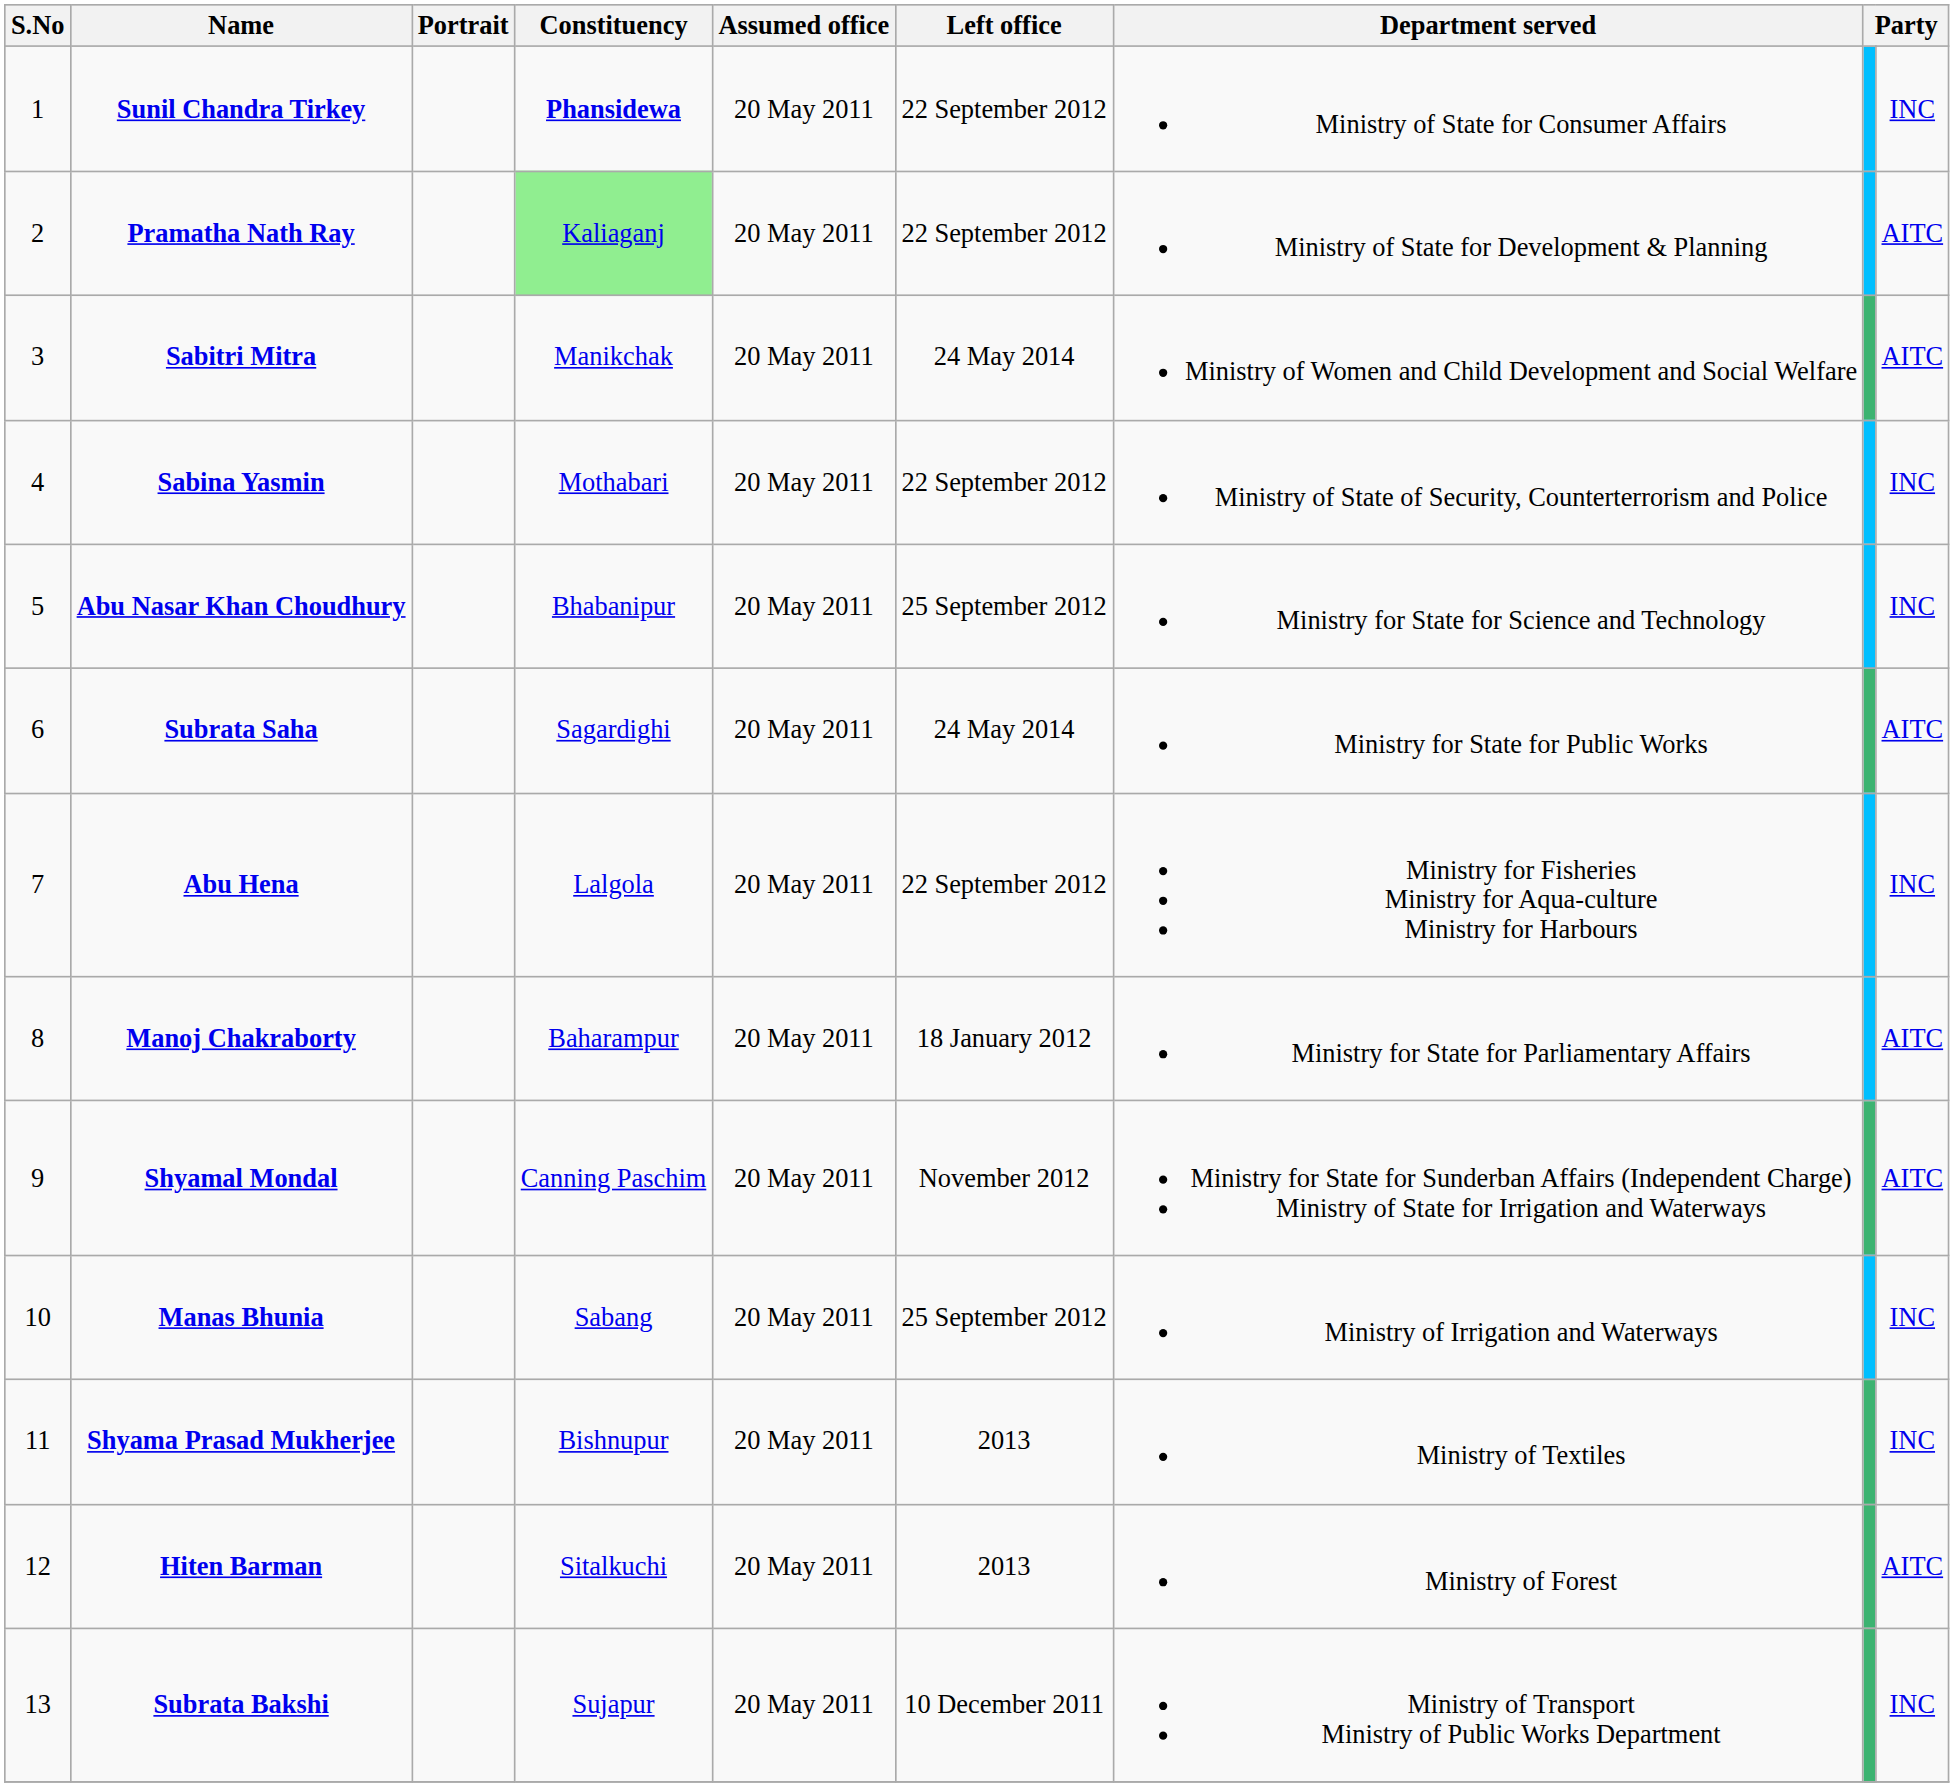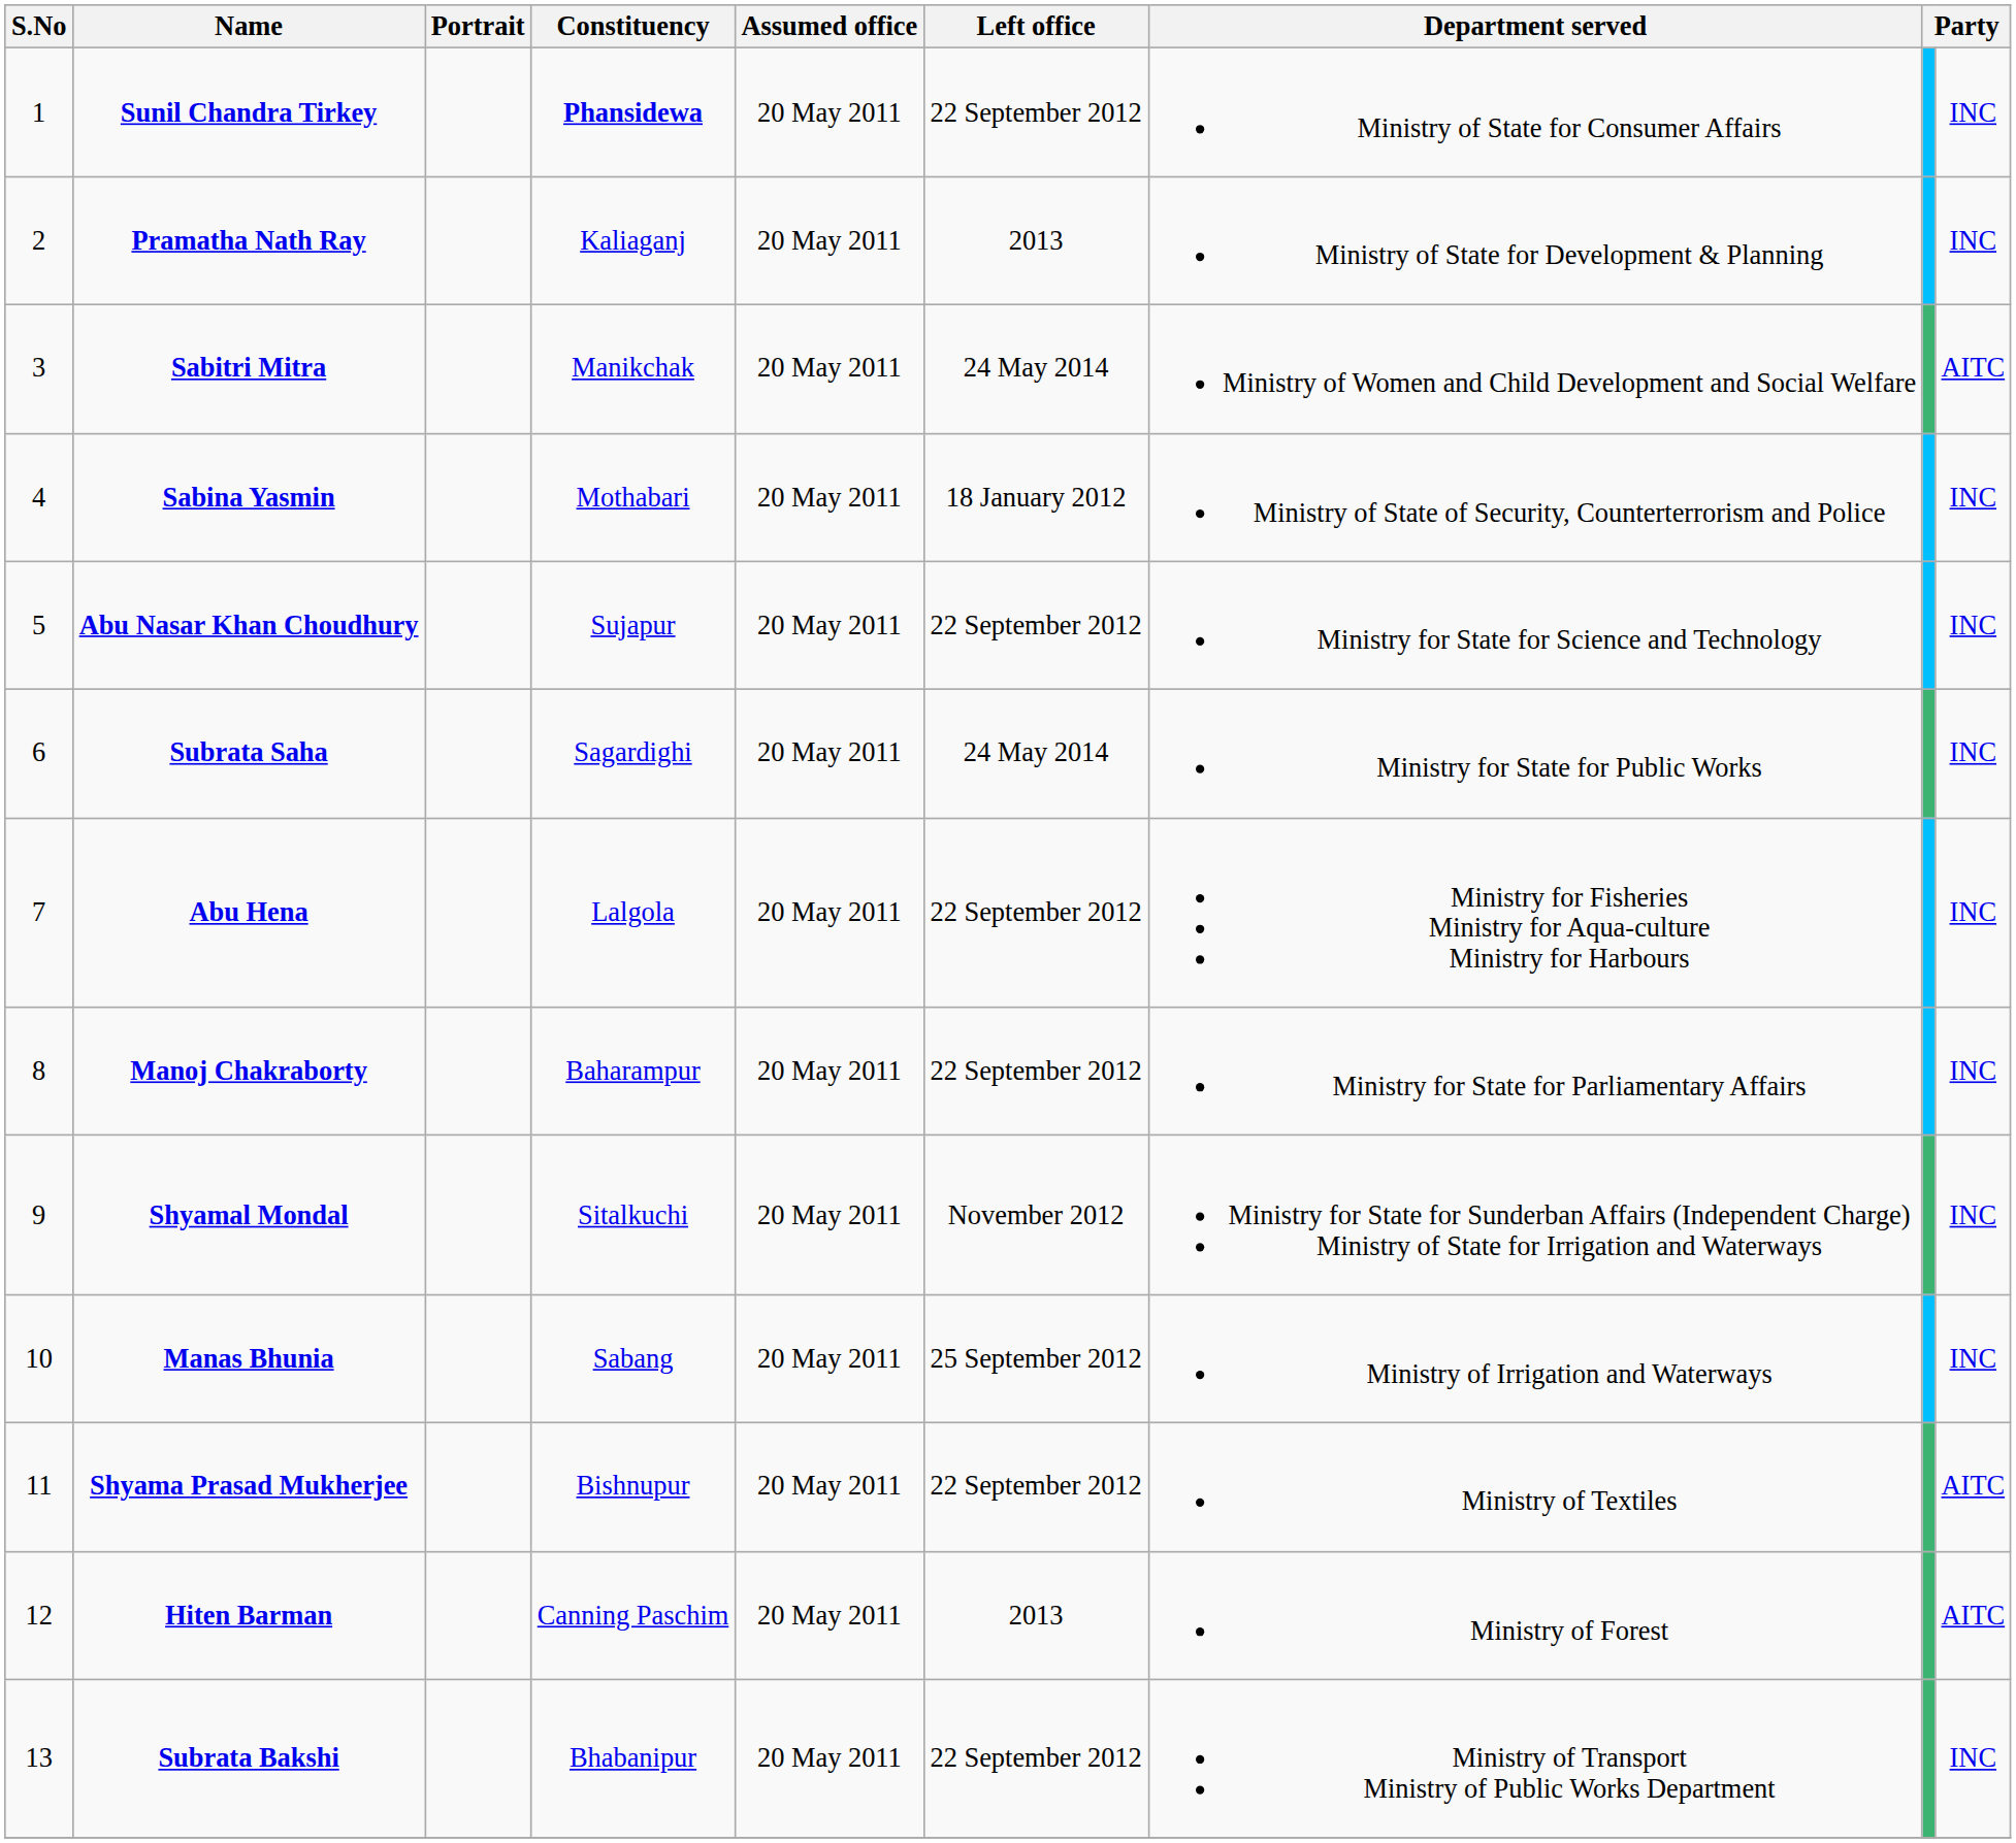 <table class="wikitable sortable" style="text-align:center;">
 <tr>
 <th>S.No</th>
 <th>Name</th>
 <th>Portrait</th>
 <th>Constituency</th>
 <th>Assumed office</th>
 <th>Left office</th>
 <th>Department served</th>
 <th colspan="2" scope="col">Party</th>
 </tr>
 <tr>
 <td>1</td>
 <td><strong><a href='#'>Sunil Chandra Tirkey</a></strong></td>
 <td></td>
 <td><strong><a href='#'>Phansidewa</a></strong></td>
 <td>20 May 2011</td>
 <td>22 September 2012</td>
 <td><br><ul><li>Ministry of State for Consumer Affairs</li></ul></td>
 <td bgcolor=#00BFFF></td>
 <td><a href='#'>INC</a></td>
 </tr>
 <tr>
 <td>2</td>
 <td><strong><a href='#'>Pramatha Nath Ray</a></strong></td>
 <td></td>
-<td style="background: lightgreen;"><a href='#'>Kaliaganj</a></td>
+<td><a href='#'>Kaliaganj</a></td>
 <td>20 May 2011</td>
-<td>22 September 2012</td>
+<td>2013</td>
 <td><br><ul><li>Ministry of State for Development & Planning</li></ul></td>
 <td bgcolor=#00BFFF></td>
-<td><a href='#'>AITC</a></td>
+<td><a href='#'>INC</a></td>
 </tr>
 <tr>
 <td>3</td>
 <td><strong><a href='#'>Sabitri Mitra</a></strong></td>
 <td></td>
 <td><a href='#'>Manikchak</a></td>
 <td>20 May 2011</td>
 <td>24 May 2014</td>
 <td><br><ul><li>Ministry of Women and Child Development and Social Welfare</li></ul></td>
 <td bgcolor=#3CB371></td>
 <td><a href='#'>AITC</a></td>
 </tr>
 <tr>
 <td>4</td>
 <td><strong><a href='#'>Sabina Yasmin</a></strong></td>
 <td></td>
 <td><a href='#'>Mothabari</a></td>
 <td>20 May 2011</td>
-<td>22 September 2012</td>
+<td>18 January 2012</td>
 <td><br><ul><li>Ministry of State of Security, Counterterrorism and Police</li></ul></td>
 <td bgcolor=#00BFFF></td>
 <td><a href='#'>INC</a></td>
 </tr>
 <tr>
 <td>5</td>
 <td><strong><a href='#'>Abu Nasar Khan Choudhury</a></strong></td>
 <td></td>
-<td><a href='#'>Bhabanipur</a></td>
+<td><a href='#'>Sujapur</a></td>
 <td>20 May 2011</td>
-<td>25 September 2012</td>
+<td>22 September 2012</td>
 <td><br><ul><li>Ministry for State for Science and Technology</li></ul></td>
 <td bgcolor="#00BFFF"></td>
 <td><a href='#'>INC</a></td>
 </tr>
 <tr>
 <td>6</td>
 <td><strong><a href='#'>Subrata Saha</a></strong></td>
 <td></td>
 <td><a href='#'>Sagardighi</a></td>
 <td>20 May 2011</td>
 <td>24 May 2014</td>
 <td><br><ul><li>Ministry for State for Public Works</li></ul></td>
 <td bgcolor="#3CB371"></td>
-<td><a href='#'>AITC</a></td>
+<td><a href='#'>INC</a></td>
 </tr>
 <tr>
 <td>7</td>
 <td><strong><a href='#'>Abu Hena</a></strong></td>
 <td></td>
 <td><a href='#'>Lalgola</a></td>
 <td>20 May 2011</td>
 <td>22 September 2012</td>
 <td><br><ul><li>Ministry for Fisheries</li><li>Ministry for Aqua-culture</li><li>Ministry for Harbours</li></ul></td>
 <td bgcolor="#00BFFF"></td>
 <td><a href='#'>INC</a></td>
 </tr>
 <tr>
 <td>8</td>
 <td><strong><a href='#'>Manoj Chakraborty</a></strong></td>
 <td></td>
 <td><a href='#'>Baharampur</a></td>
 <td>20 May 2011</td>
-<td>18 January 2012</td>
+<td>22 September 2012</td>
 <td><br><ul><li>Ministry for State for Parliamentary Affairs</li></ul></td>
 <td bgcolor="#00BFFF"></td>
-<td><a href='#'>AITC</a></td>
+<td><a href='#'>INC</a></td>
 </tr>
 <tr>
 <td>9</td>
 <td><strong><a href='#'>Shyamal Mondal</a></strong></td>
 <td></td>
-<td><a href='#'>Canning Paschim</a></td>
+<td><a href='#'>Sitalkuchi</a></td>
 <td>20 May 2011</td>
 <td>November 2012</td>
 <td><br><ul><li>Ministry for State for Sunderban Affairs (Independent Charge)</li><li>Ministry of State for Irrigation and Waterways</li></ul></td>
 <td bgcolor="#3CB371"></td>
-<td><a href='#'>AITC</a></td>
+<td><a href='#'>INC</a></td>
 </tr>
 <tr>
 <td>10</td>
 <td><strong><a href='#'>Manas Bhunia</a></strong></td>
 <td></td>
 <td><a href='#'>Sabang</a></td>
 <td>20 May 2011</td>
 <td>25 September 2012</td>
 <td><br><ul><li>Ministry of Irrigation and Waterways</li></ul></td>
 <td bgcolor="#00BFFF"></td>
 <td><a href='#'>INC</a></td>
 </tr>
 <tr>
 <td>11</td>
 <td><strong><a href='#'>Shyama Prasad Mukherjee</a></strong></td>
 <td></td>
 <td><a href='#'>Bishnupur</a></td>
 <td>20 May 2011</td>
-<td>2013</td>
+<td>22 September 2012</td>
 <td><br><ul><li>Ministry of Textiles</li></ul></td>
 <td bgcolor="#3CB371"></td>
-<td><a href='#'>INC</a></td>
+<td><a href='#'>AITC</a></td>
 </tr>
 <tr>
 <td>12</td>
 <td><strong><a href='#'>Hiten Barman</a></strong></td>
 <td></td>
-<td><a href='#'>Sitalkuchi</a></td>
+<td><a href='#'>Canning Paschim</a></td>
 <td>20 May 2011</td>
 <td>2013</td>
 <td><br><ul><li>Ministry of Forest</li></ul></td>
 <td bgcolor="#3CB371"></td>
 <td><a href='#'>AITC</a></td>
 </tr>
 <tr>
 <td>13</td>
 <td><strong><a href='#'>Subrata Bakshi</a></strong></td>
 <td></td>
-<td><a href='#'>Sujapur</a></td>
+<td><a href='#'>Bhabanipur</a></td>
 <td>20 May 2011</td>
-<td>10 December 2011</td>
+<td>22 September 2012</td>
 <td><br><ul><li>Ministry of Transport</li><li>Ministry of Public Works Department</li></ul></td>
 <td bgcolor="#3CB371"></td>
 <td><a href='#'>INC</a></td>
 </tr>
 <tr>
 </tr>
 </table>
